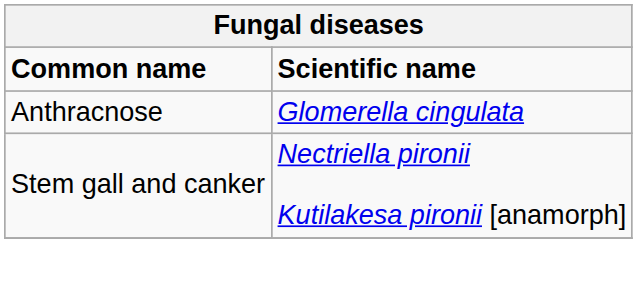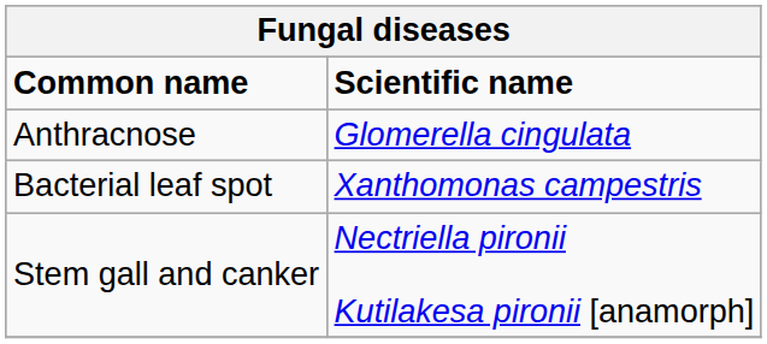 <table class="wikitable" style="clear">
 <tr>
 <th colspan=2><strong>Fungal diseases</strong><br></th>
 </tr>
 <tr>
 <td><strong>Common name</strong></td>
 <td><strong>Scientific name</strong></td>
 </tr>
 <tr>
 <td>Anthracnose</td>
 <td><em><a href='#'>Glomerella cingulata</a></em></td>
 </tr>
 <tr>
+<td>Bacterial leaf spot</td>
+<td><em><a href='#'>Xanthomonas campestris</a></em></td>
+</tr>
+<tr>
 <td>Stem gall and canker</td>
 <td><em><a href='#'>Nectriella pironii</a></em> <br><br><em><a href='#'>Kutilakesa pironii</a></em> [anamorph]</td>
 </tr>
 <tr>
 </tr>
 </table>
